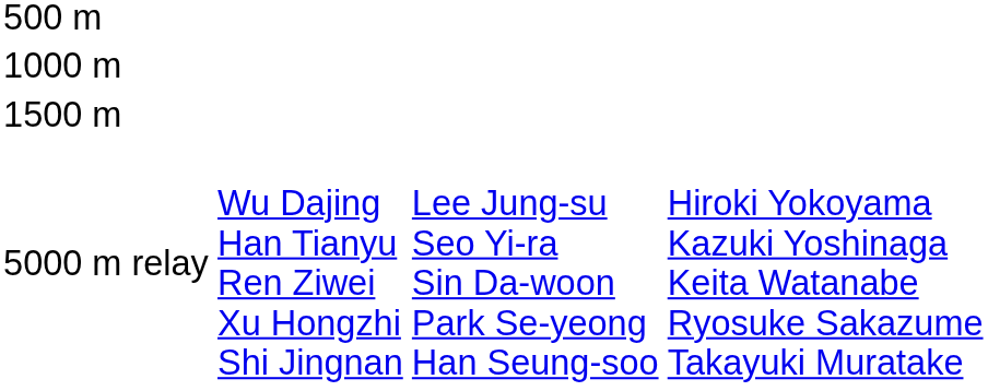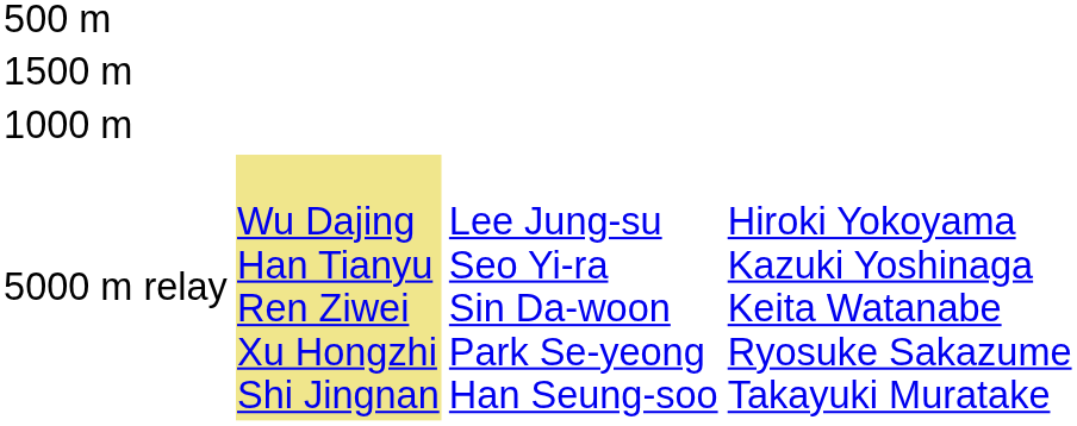 <table>
 <tr>
 <td>500 m<br></td>
+<td></td>
+<td></td>
+<td></td>
+</tr>
+<tr>
+<td>1500 m<br></td>
 <td></td>
 <td></td>
 <td></td>
 </tr>
 <tr>
 <td>1000 m<br></td>
 <td></td>
 <td></td>
 <td></td>
 </tr>
 <tr>
-<td>1500 m<br></td>
-<td></td>
-<td></td>
-<td></td>
-</tr>
-<tr>
 <td>5000 m relay<br></td>
-<td><br><a href='#'>Wu Dajing</a><br><a href='#'>Han Tianyu</a><br><a href='#'>Ren Ziwei</a><br><a href='#'>Xu Hongzhi</a><br><a href='#'>Shi Jingnan</a></td>
+<td style="background: khaki;"><br><a href='#'>Wu Dajing</a><br><a href='#'>Han Tianyu</a><br><a href='#'>Ren Ziwei</a><br><a href='#'>Xu Hongzhi</a><br><a href='#'>Shi Jingnan</a></td>
 <td><br><a href='#'>Lee Jung-su</a><br><a href='#'>Seo Yi-ra</a><br><a href='#'>Sin Da-woon</a><br><a href='#'>Park Se-yeong</a><br><a href='#'>Han Seung-soo</a></td>
 <td><br><a href='#'>Hiroki Yokoyama</a><br><a href='#'>Kazuki Yoshinaga</a><br><a href='#'>Keita Watanabe</a><br><a href='#'>Ryosuke Sakazume</a><br><a href='#'>Takayuki Muratake</a></td>
 </tr>
 </table>
